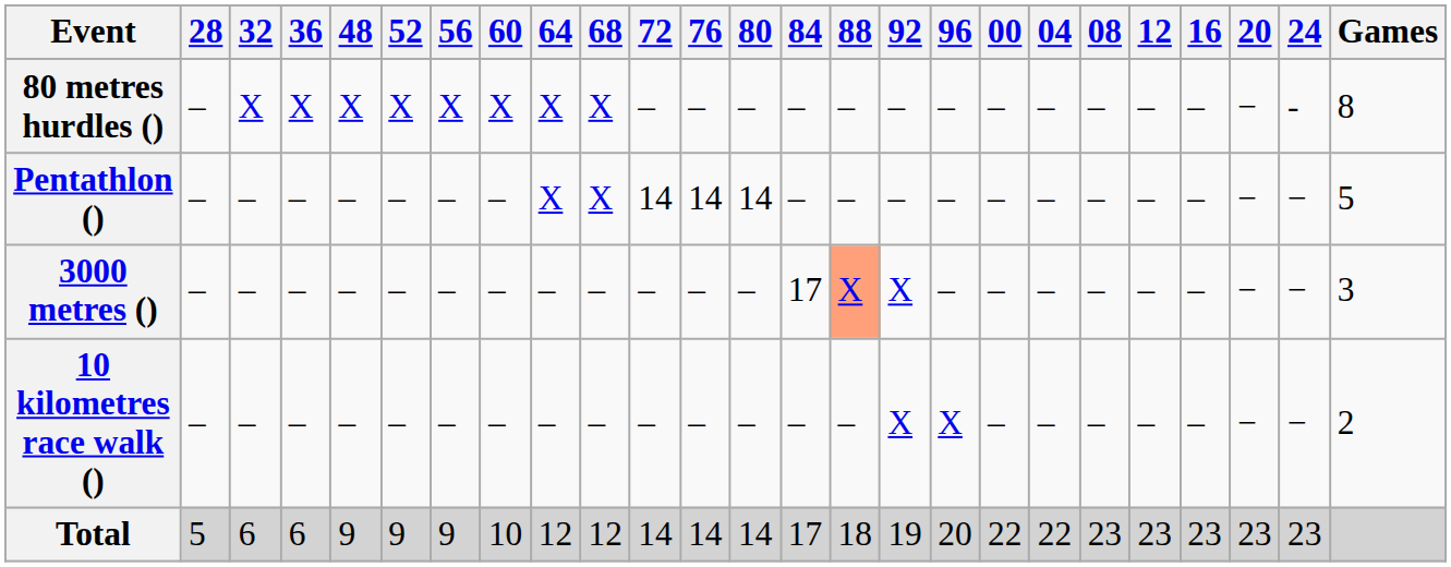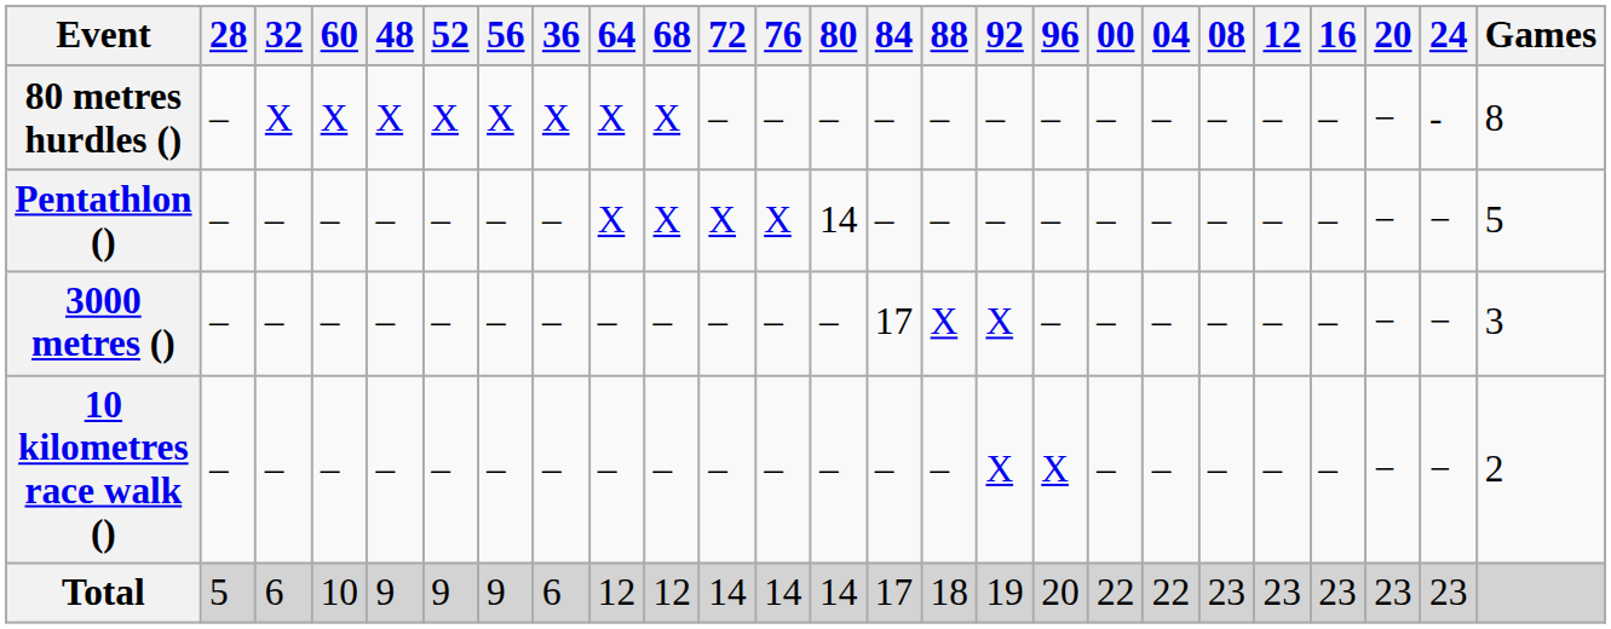 <table class="wikitable plainrowheaders sticky-header defaultcenter">
 <tr>
 <th scope="col">Event</th>
 <th><a href='#'>28</a></th>
 <th scope="col"><a href='#'>32</a></th>
-<th scope="col"><a href='#'>36</a></th>
+<th scope="col"><a href='#'>60</a></th>
 <th scope="col"><a href='#'>48</a></th>
 <th scope="col"><a href='#'>52</a></th>
 <th scope="col"><a href='#'>56</a></th>
-<th scope="col"><a href='#'>60</a></th>
+<th scope="col"><a href='#'>36</a></th>
 <th scope="col"><a href='#'>64</a></th>
 <th scope="col"><a href='#'>68</a></th>
 <th scope="col"><a href='#'>72</a></th>
 <th scope="col"><a href='#'>76</a></th>
 <th scope="col"><a href='#'>80</a></th>
 <th scope="col"><a href='#'>84</a></th>
 <th scope="col"><a href='#'>88</a></th>
 <th scope="col"><a href='#'>92</a></th>
 <th scope="col"><a href='#'>96</a></th>
 <th scope="col"><a href='#'>00</a></th>
 <th scope="col"><a href='#'>04</a></th>
 <th scope="col"><a href='#'>08</a></th>
 <th scope="col"><a href='#'>12</a></th>
 <th scope="col"><a href='#'>16</a></th>
 <th scope="col"><a href='#'>20</a></th>
 <th scope="col"><a href='#'>24</a></th>
 <th scope="col">Games</th>
 </tr>
 <tr>
 <th scope="row">80 metres hurdles ()</th>
 <td>–</td>
 <td><a href='#'>X</a></td>
 <td><a href='#'>X</a></td>
 <td><a href='#'>X</a></td>
 <td><a href='#'>X</a></td>
 <td><a href='#'>X</a></td>
 <td><a href='#'>X</a></td>
 <td><a href='#'>X</a></td>
 <td><a href='#'>X</a></td>
 <td>–</td>
 <td>–</td>
 <td>–</td>
 <td>–</td>
 <td>–</td>
 <td>–</td>
 <td>–</td>
 <td>–</td>
 <td>–</td>
 <td>–</td>
 <td>–</td>
 <td>–</td>
 <td>−</td>
 <td>-</td>
 <td>8</td>
 </tr>
 <tr>
 <th scope="row"><a href='#'>Pentathlon</a> ()</th>
 <td>–</td>
 <td>–</td>
 <td>–</td>
 <td>–</td>
 <td>–</td>
 <td>–</td>
 <td>–</td>
 <td><a href='#'>X</a></td>
 <td><a href='#'>X</a></td>
-<td>14</td>
-<td>14</td>
+<td><a href='#'>X</a></td>
+<td><a href='#'>X</a></td>
 <td>14</td>
 <td>–</td>
 <td>–</td>
 <td>–</td>
 <td>–</td>
 <td>–</td>
 <td>–</td>
 <td>–</td>
 <td>–</td>
 <td>–</td>
 <td>−</td>
 <td>−</td>
 <td>5</td>
 </tr>
 <tr>
 <th scope="row"><a href='#'>3000 metres</a> ()</th>
 <td>–</td>
 <td>–</td>
 <td>–</td>
 <td>–</td>
 <td>–</td>
 <td>–</td>
 <td>–</td>
 <td>–</td>
 <td>–</td>
 <td>–</td>
 <td>–</td>
 <td>–</td>
 <td>17</td>
-<td style="background: lightsalmon;"><a href='#'>X</a></td>
+<td><a href='#'>X</a></td>
 <td><a href='#'>X</a></td>
 <td>–</td>
 <td>–</td>
 <td>–</td>
 <td>–</td>
 <td>–</td>
 <td>–</td>
 <td>−</td>
 <td>−</td>
 <td>3</td>
 </tr>
 <tr>
 <th scope="row"><a href='#'>10 kilometres race walk</a> ()</th>
 <td>–</td>
 <td>–</td>
 <td>–</td>
 <td>–</td>
 <td>–</td>
 <td>–</td>
 <td>–</td>
 <td>–</td>
 <td>–</td>
 <td>–</td>
 <td>–</td>
 <td>–</td>
 <td>–</td>
 <td>–</td>
 <td><a href='#'>X</a></td>
 <td><a href='#'>X</a></td>
 <td>–</td>
 <td>–</td>
 <td>–</td>
 <td>–</td>
 <td>–</td>
 <td>−</td>
 <td>−</td>
 <td>2</td>
 </tr>
 <tr bgcolor=lightgray>
 <th scope="row"><strong>Total</strong></th>
 <td>5</td>
 <td>6</td>
-<td>6</td>
+<td>10</td>
 <td>9</td>
 <td>9</td>
 <td>9</td>
-<td>10</td>
+<td>6</td>
 <td>12</td>
 <td>12</td>
 <td>14</td>
 <td>14</td>
 <td>14</td>
 <td>17</td>
 <td>18</td>
 <td>19</td>
 <td>20</td>
 <td>22</td>
 <td>22</td>
 <td>23</td>
 <td>23</td>
 <td>23</td>
 <td>23</td>
 <td>23</td>
 <td></td>
 </tr>
 </table>
